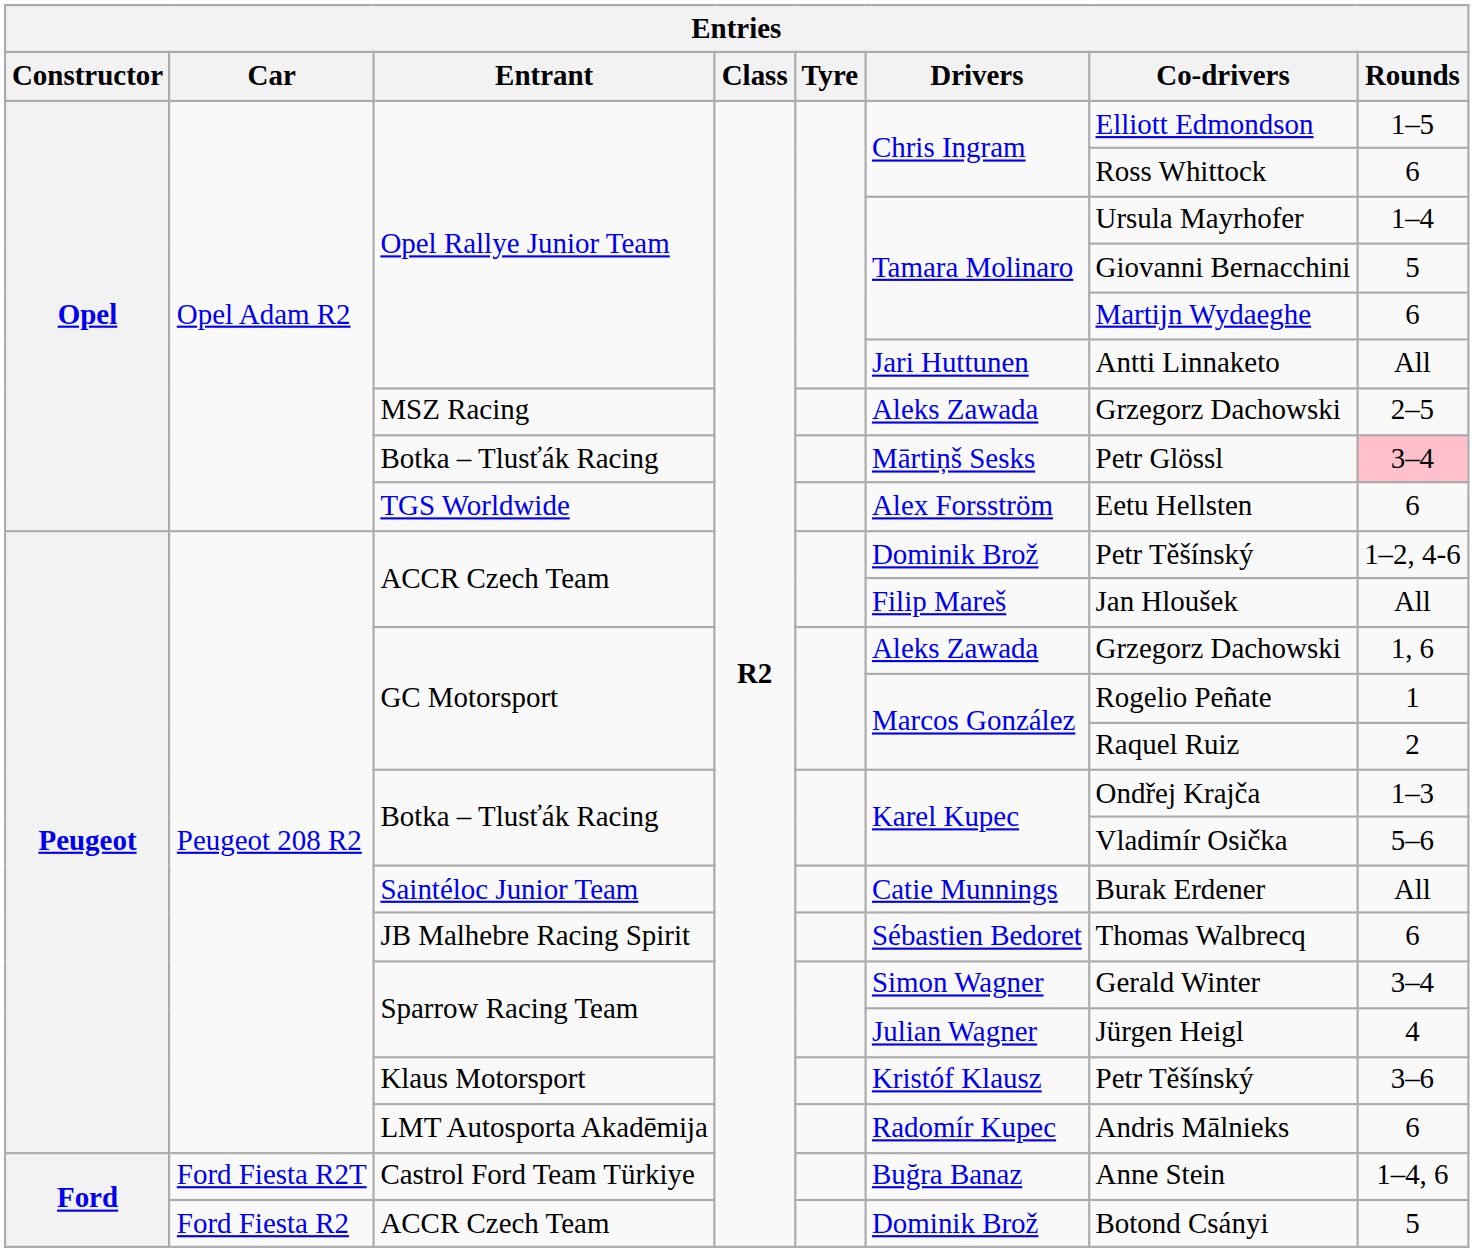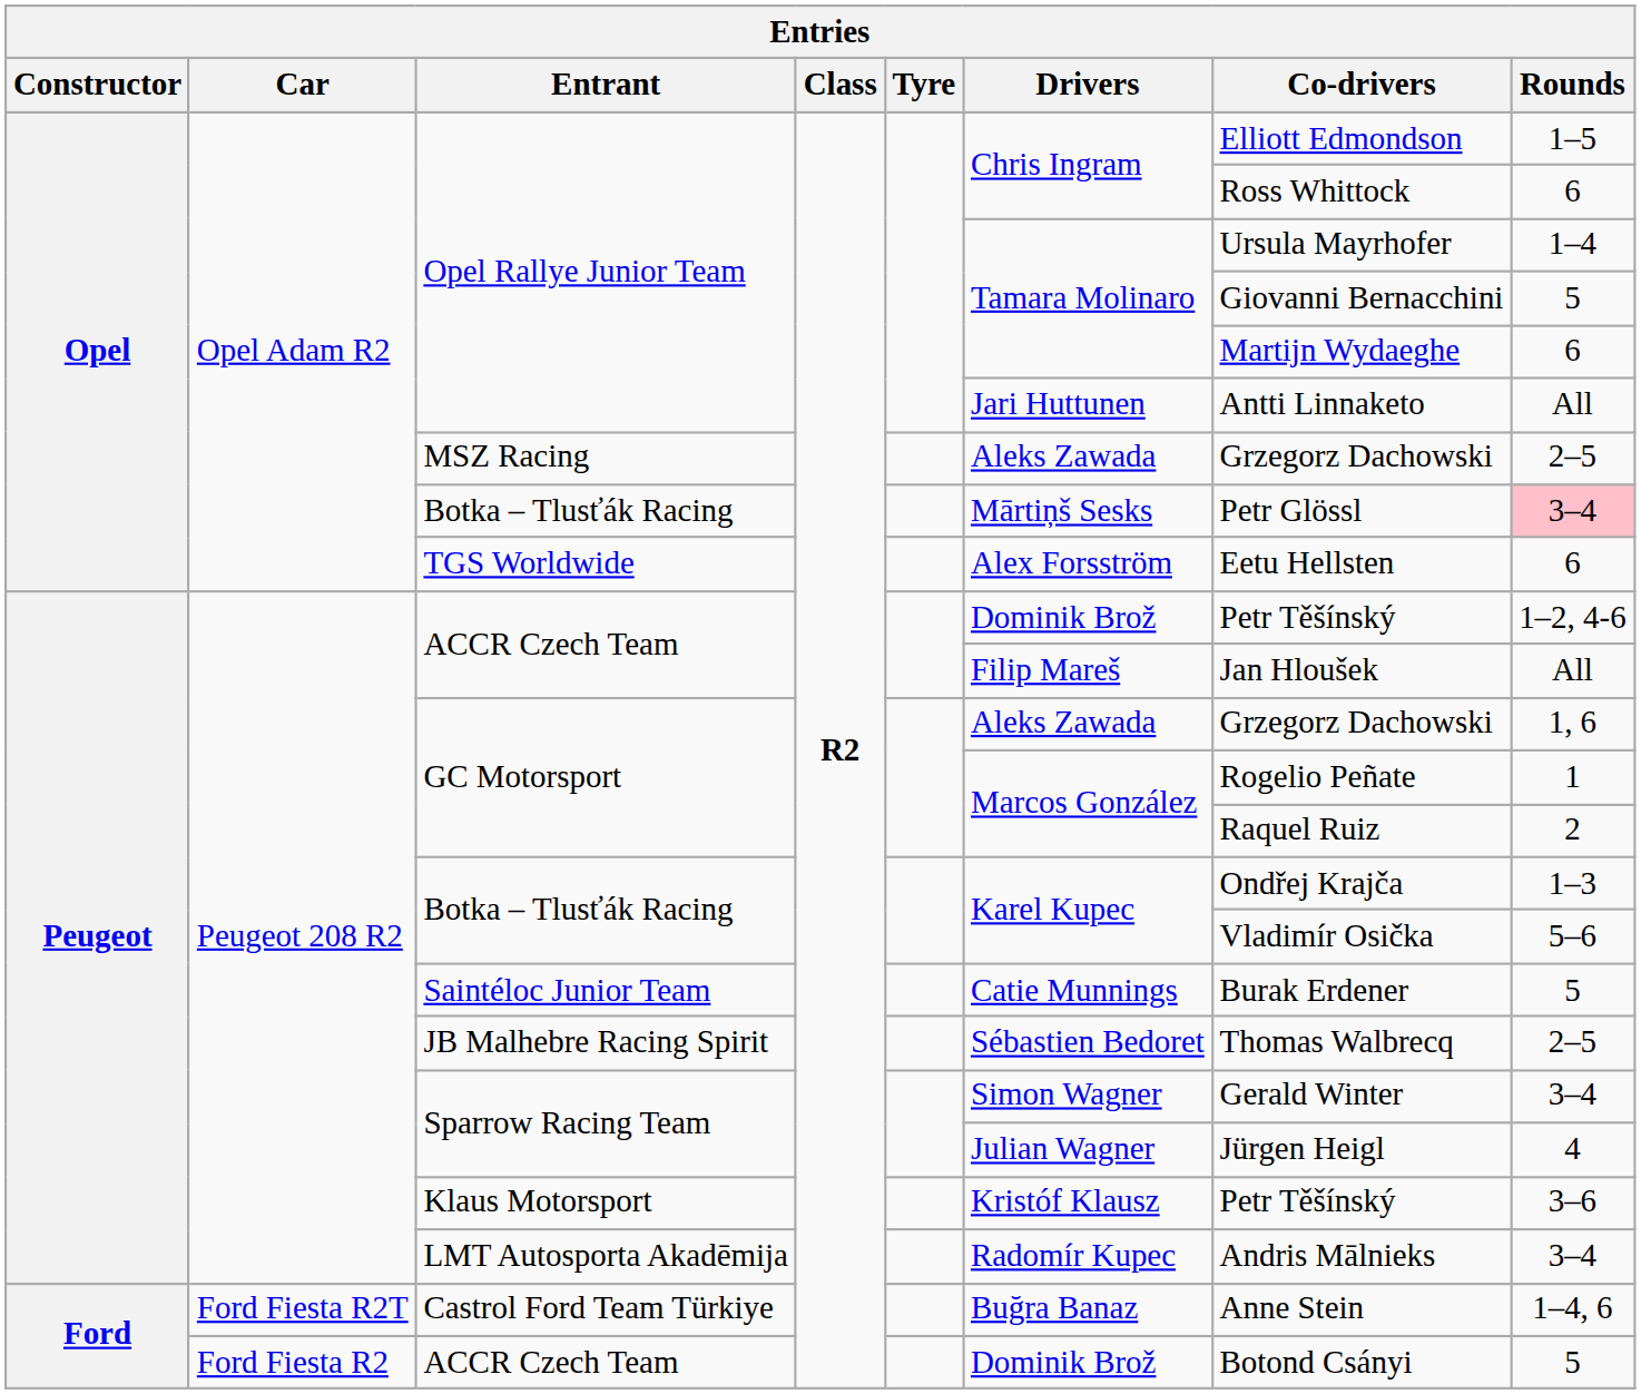 <table class="wikitable" style="font-size: 85%">
 <tr>
 <th colspan="9">Entries</th>
 </tr>
 <tr>
 <th>Constructor</th>
 <th>Car</th>
 <th>Entrant</th>
 <th>Class</th>
 <th>Tyre</th>
 <th>Drivers</th>
 <th>Co-drivers</th>
 <th>Rounds</th>
 </tr>
 <tr>
 <th rowspan="9"><a href='#'>Opel</a></th>
 <td rowspan="9"><a href='#'>Opel Adam R2</a></td>
 <td rowspan="6"> <a href='#'>Opel Rallye Junior Team</a></td>
 <td rowspan="24" align="center"><strong><span>R2</span></strong></td>
 <td rowspan="6" align="center"></td>
 <td rowspan="2"> <a href='#'>Chris Ingram</a></td>
 <td> <a href='#'>Elliott Edmondson</a></td>
 <td align="center">1–5</td>
 </tr>
 <tr>
 <td> Ross Whittock</td>
 <td align="center">6</td>
 </tr>
 <tr>
 <td rowspan="3"> <a href='#'>Tamara Molinaro</a></td>
 <td> Ursula Mayrhofer</td>
 <td align="center">1–4</td>
 </tr>
 <tr>
 <td> Giovanni Bernacchini</td>
 <td align="center">5</td>
 </tr>
 <tr>
 <td> <a href='#'>Martijn Wydaeghe</a></td>
 <td align="center">6</td>
 </tr>
 <tr>
 <td> <a href='#'>Jari Huttunen</a></td>
 <td> Antti Linnaketo</td>
 <td align="center">All</td>
 </tr>
 <tr>
 <td> MSZ Racing</td>
 <td align="center"></td>
 <td> <a href='#'>Aleks Zawada</a></td>
 <td> Grzegorz Dachowski</td>
 <td align="center">2–5</td>
 </tr>
 <tr>
 <td> Botka – Tlusťák Racing</td>
 <td align="center"></td>
 <td> <a href='#'>Mārtiņš Sesks</a></td>
 <td> Petr Glössl</td>
 <td align="center" style="background: pink;">3–4</td>
 </tr>
 <tr>
 <td> <a href='#'>TGS Worldwide</a></td>
 <td align="center"></td>
 <td> <a href='#'>Alex Forsström</a></td>
 <td> Eetu Hellsten</td>
 <td align="center">6</td>
 </tr>
 <tr>
 <th rowspan="13"><a href='#'>Peugeot</a></th>
 <td rowspan="13"><a href='#'>Peugeot 208 R2</a></td>
 <td rowspan="2"> ACCR Czech Team</td>
 <td rowspan="2" align="center"></td>
 <td> <a href='#'>Dominik Brož</a></td>
 <td> Petr Těšínský</td>
 <td align="center">1–2, 4-6</td>
 </tr>
 <tr>
 <td> <a href='#'>Filip Mareš</a></td>
 <td> Jan Hloušek</td>
 <td align="center">All</td>
 </tr>
 <tr>
 <td rowspan="3"> GC Motorsport</td>
 <td rowspan="3" align="center"></td>
 <td> <a href='#'>Aleks Zawada</a></td>
 <td> Grzegorz Dachowski</td>
 <td align="center">1, 6</td>
 </tr>
 <tr>
 <td rowspan="2"> <a href='#'>Marcos González</a></td>
 <td> Rogelio Peñate</td>
 <td align="center">1</td>
 </tr>
 <tr>
 <td> Raquel Ruiz</td>
 <td align="center">2</td>
 </tr>
 <tr>
 <td rowspan="2"> Botka – Tlusťák Racing</td>
 <td rowspan="2" align="center"></td>
 <td rowspan="2"> <a href='#'>Karel Kupec</a></td>
 <td> Ondřej Krajča</td>
 <td align="center">1–3</td>
 </tr>
 <tr>
 <td> Vladimír Osička</td>
 <td align="center">5–6</td>
 </tr>
 <tr>
 <td> <a href='#'>Saintéloc Junior Team</a></td>
 <td align="center"></td>
 <td> <a href='#'>Catie Munnings</a></td>
 <td> Burak Erdener</td>
-<td align="center">All</td>
+<td align="center">5</td>
 </tr>
 <tr>
 <td> JB Malhebre Racing Spirit</td>
 <td align="center"></td>
 <td> <a href='#'>Sébastien Bedoret</a></td>
 <td> Thomas Walbrecq</td>
-<td align="center">6</td>
+<td align="center">2–5</td>
 </tr>
 <tr>
 <td rowspan="2"> Sparrow Racing Team</td>
 <td rowspan="2" align="center"></td>
 <td> <a href='#'>Simon Wagner</a></td>
 <td> Gerald Winter</td>
 <td align="center">3–4</td>
 </tr>
 <tr>
 <td> <a href='#'>Julian Wagner</a></td>
 <td> Jürgen Heigl</td>
 <td align="center">4</td>
 </tr>
 <tr>
 <td> Klaus Motorsport</td>
 <td align="center"></td>
 <td> <a href='#'>Kristóf Klausz</a></td>
 <td> Petr Těšínský</td>
 <td align="center">3–6</td>
 </tr>
 <tr>
 <td> LMT Autosporta Akadēmija</td>
 <td align="center"></td>
 <td> <a href='#'>Radomír Kupec</a></td>
 <td> Andris Mālnieks</td>
-<td align="center">6</td>
+<td align="center">3–4</td>
 </tr>
 <tr>
 <th rowspan="2"><a href='#'>Ford</a></th>
 <td><a href='#'>Ford Fiesta R2T</a></td>
 <td> Castrol Ford Team Türkiye</td>
 <td align="center"></td>
 <td> <a href='#'>Buğra Banaz</a></td>
 <td> Anne Stein</td>
 <td align="center">1–4, 6</td>
 </tr>
 <tr>
 <td><a href='#'>Ford Fiesta R2</a></td>
 <td rowspan="1"> ACCR Czech Team</td>
 <td rowspan="1" align="center"></td>
 <td> <a href='#'>Dominik Brož</a></td>
 <td> Botond Csányi</td>
 <td align="center">5</td>
 </tr>
 </table>
